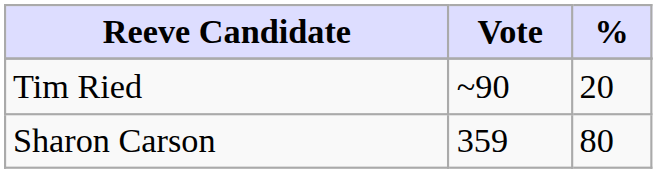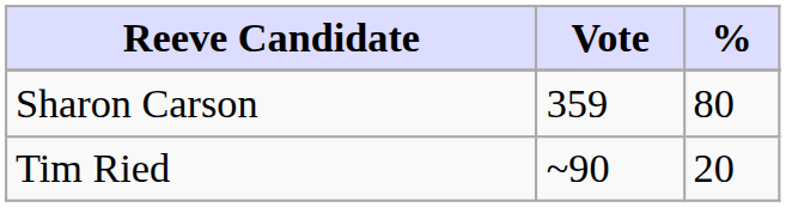 <table class="wikitable">
 <tr>
 <th style="background:#ddf; width:200px;">Reeve Candidate</th>
 <th style="background:#ddf; width:50px;">Vote</th>
 <th style="background:#ddf; width:30px;">%</th>
 </tr>
 <tr>
 </tr>
 <tr>
+<td>Sharon Carson</td>
+<td>359</td>
+<td>80</td>
+</tr>
+<tr>
 <td>Tim Ried</td>
 <td>~90</td>
 <td>20</td>
 </tr>
-<tr>
-<td>Sharon Carson</td>
-<td>359</td>
-<td>80</td>
-</tr>
 </table>
